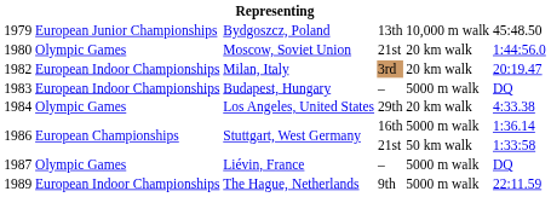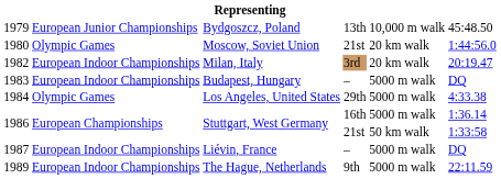 <table>
 <tr>
 <th colspan="6">Representing </th>
 </tr>
 <tr>
 <td>1979</td>
 <td><a href='#'>European Junior Championships</a></td>
 <td><a href='#'>Bydgoszcz, Poland</a></td>
 <td>13th</td>
 <td>10,000 m walk</td>
 <td>45:48.50</td>
 </tr>
 <tr>
 <td>1980</td>
 <td><a href='#'>Olympic Games</a></td>
 <td><a href='#'>Moscow, Soviet Union</a></td>
 <td>21st</td>
 <td>20 km walk</td>
 <td><a href='#'>1:44:56.0</a></td>
 </tr>
 <tr>
 <td>1982</td>
 <td><a href='#'>European Indoor Championships</a></td>
 <td><a href='#'>Milan, Italy</a></td>
 <td bgcolor=cc9966>3rd</td>
 <td>20 km walk</td>
 <td><a href='#'>20:19.47</a></td>
 </tr>
 <tr>
 <td>1983</td>
 <td><a href='#'>European Indoor Championships</a></td>
 <td><a href='#'>Budapest, Hungary</a></td>
 <td>–</td>
 <td>5000 m walk</td>
 <td><a href='#'>DQ</a></td>
 </tr>
 <tr>
 <td>1984</td>
 <td><a href='#'>Olympic Games</a></td>
 <td><a href='#'>Los Angeles, United States</a></td>
 <td>29th</td>
-<td>20 km walk</td>
+<td>5000 m walk</td>
 <td><a href='#'>4:33.38</a></td>
 </tr>
 <tr>
 <td rowspan=2>1986</td>
 <td rowspan=2><a href='#'>European Championships</a></td>
 <td rowspan=2><a href='#'>Stuttgart, West Germany</a></td>
 <td>16th</td>
 <td>5000 m walk</td>
 <td><a href='#'>1:36.14</a></td>
 </tr>
 <tr>
 <td>21st</td>
 <td>50 km walk</td>
 <td><a href='#'>1:33:58</a></td>
 </tr>
 <tr>
 <td>1987</td>
-<td><a href='#'>Olympic Games</a></td>
+<td><a href='#'>European Indoor Championships</a></td>
 <td><a href='#'>Liévin, France</a></td>
 <td>–</td>
 <td>5000 m walk</td>
 <td><a href='#'>DQ</a></td>
 </tr>
 <tr>
 <td>1989</td>
 <td><a href='#'>European Indoor Championships</a></td>
 <td><a href='#'>The Hague, Netherlands</a></td>
 <td>9th</td>
 <td>5000 m walk</td>
 <td><a href='#'>22:11.59</a></td>
 </tr>
 </table>
